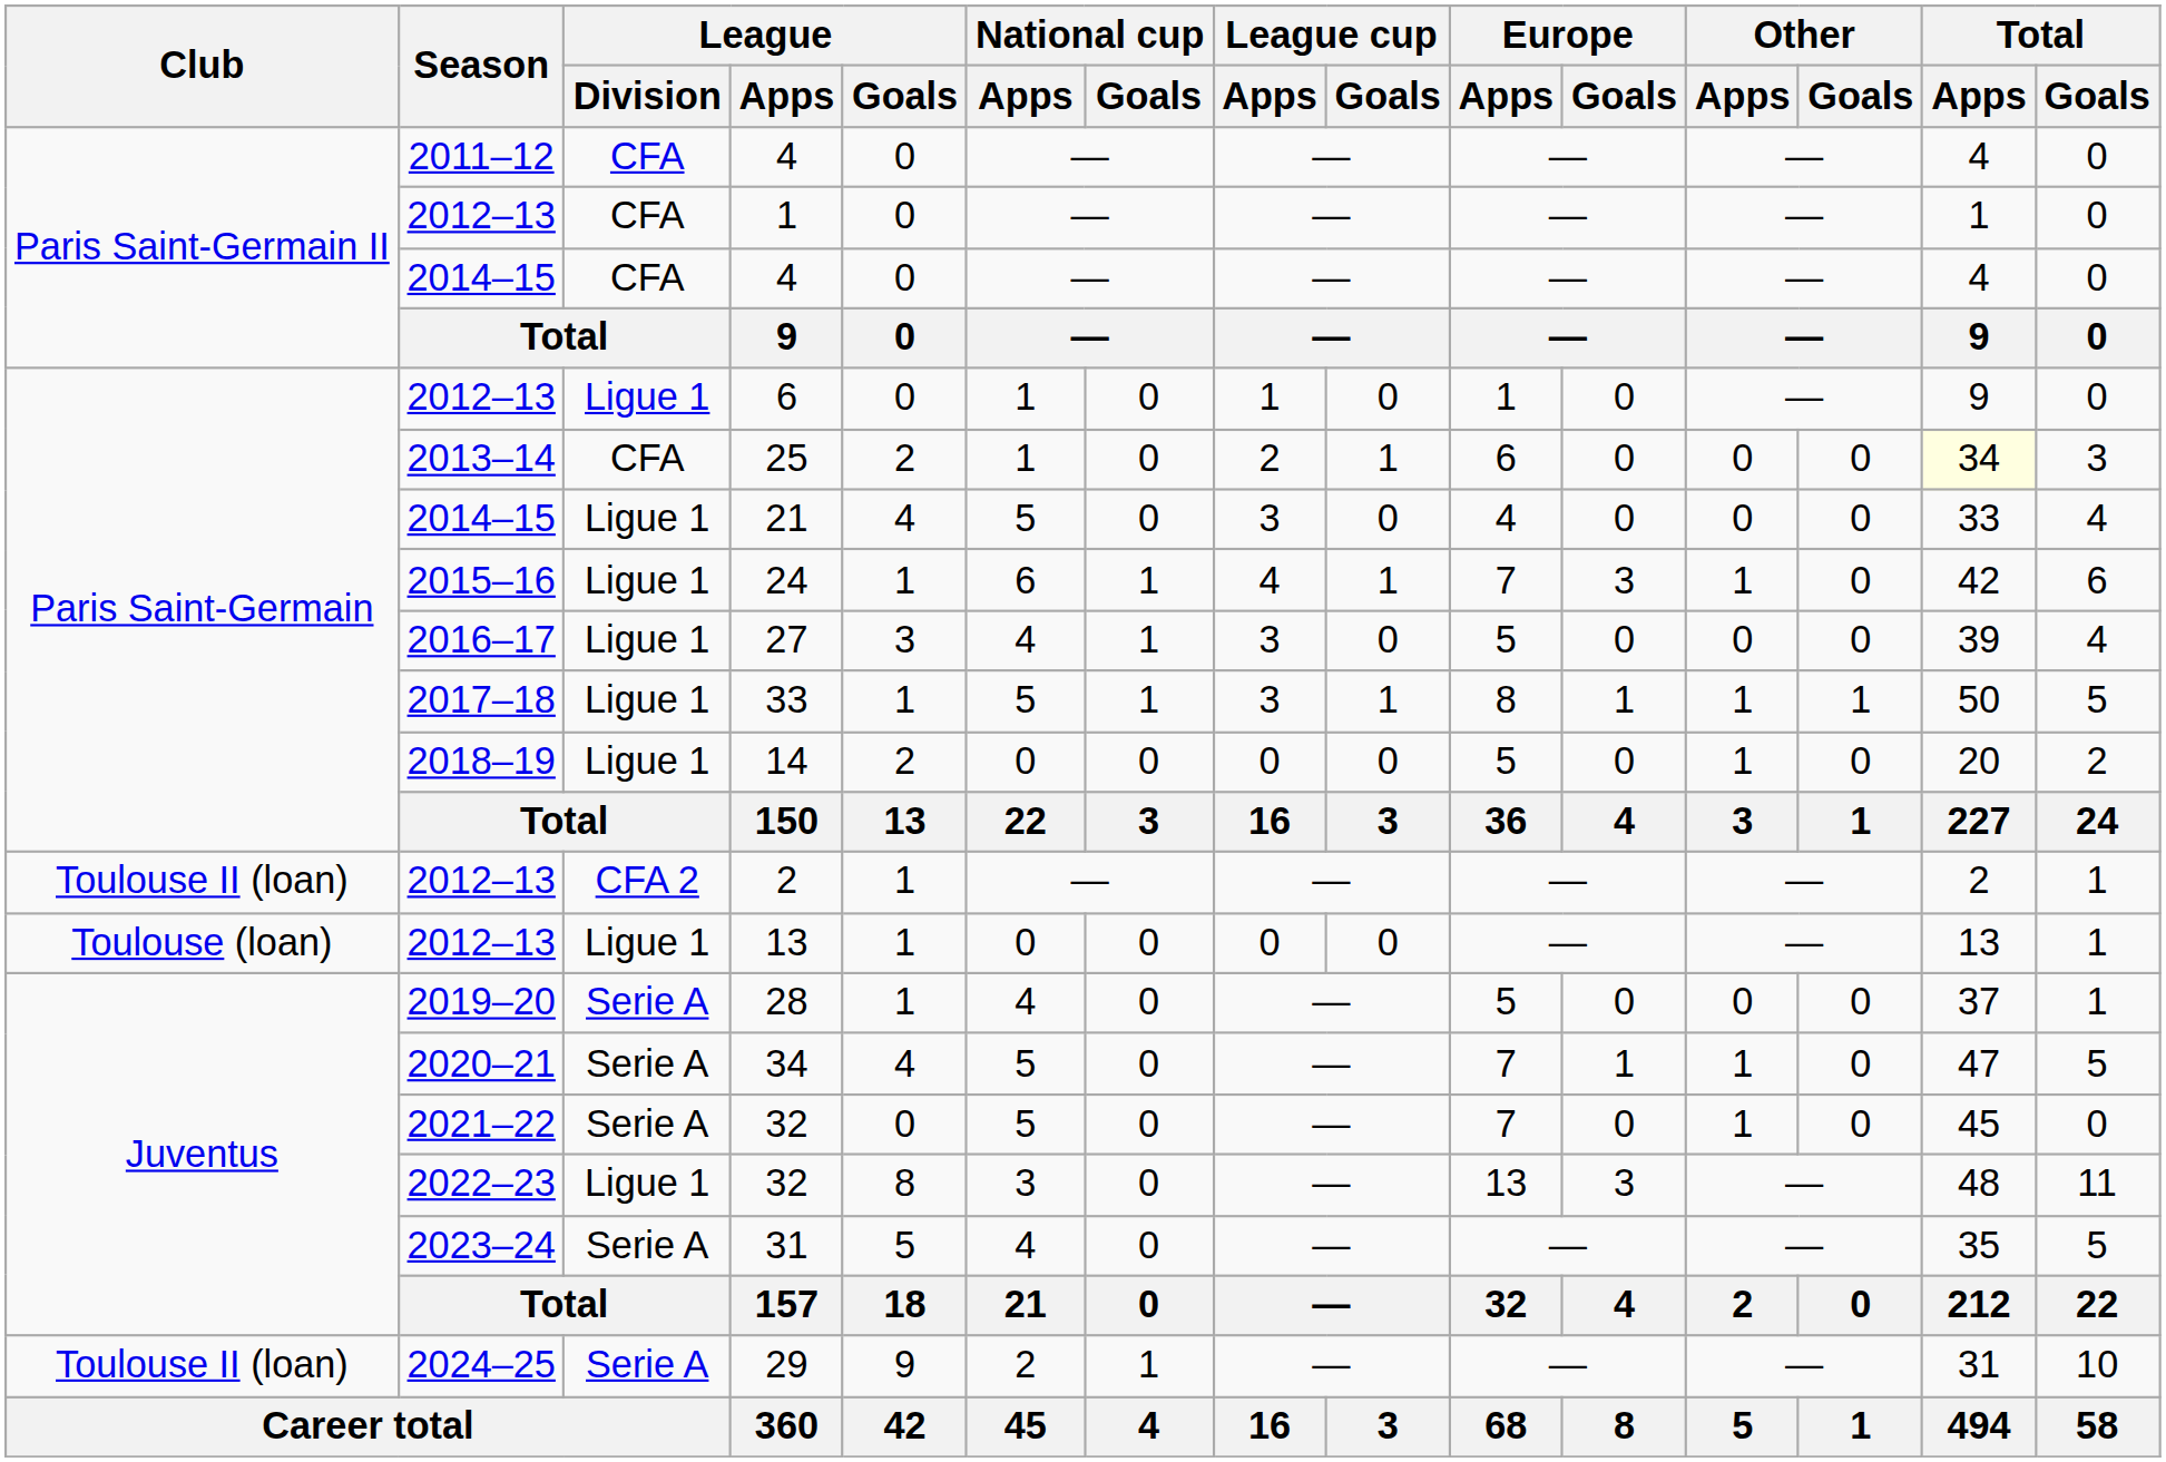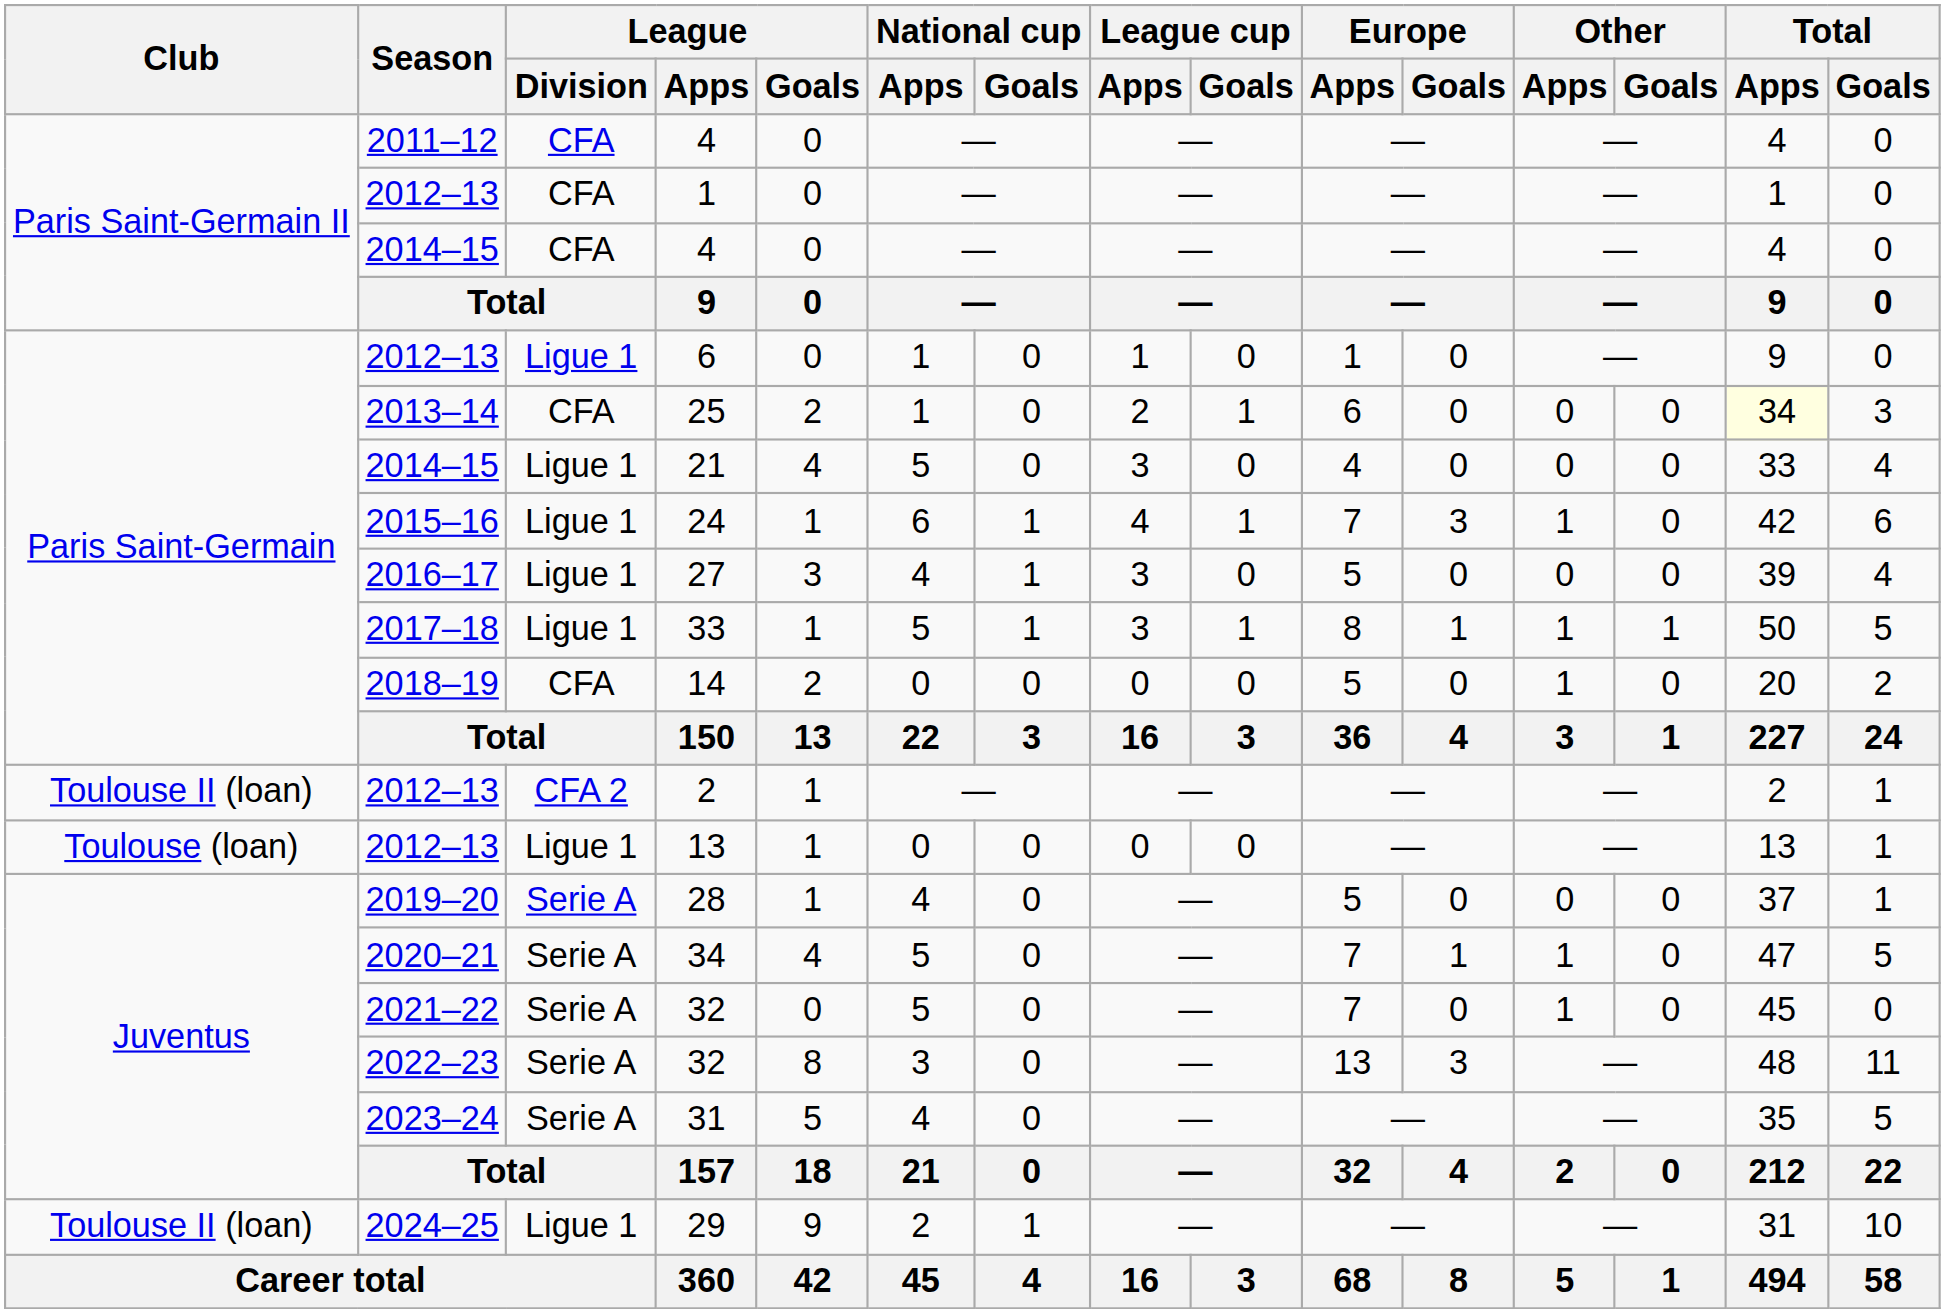 <table class="wikitable" style="text-align: center;">
 <tr>
 <th rowspan="2">Club</th>
 <th rowspan="2">Season</th>
 <th colspan="3">League</th>
 <th colspan="2">National cup</th>
 <th colspan="2">League cup</th>
 <th colspan="2">Europe</th>
 <th colspan="2">Other</th>
 <th colspan="2">Total</th>
 </tr>
 <tr>
 <th>Division</th>
 <th>Apps</th>
 <th>Goals</th>
 <th>Apps</th>
 <th>Goals</th>
 <th>Apps</th>
 <th>Goals</th>
 <th>Apps</th>
 <th>Goals</th>
 <th>Apps</th>
 <th>Goals</th>
 <th>Apps</th>
 <th>Goals</th>
 </tr>
 <tr>
 <td rowspan="4"><a href='#'>Paris Saint-Germain II</a></td>
 <td><a href='#'>2011–12</a></td>
 <td><a href='#'>CFA</a></td>
 <td>4</td>
 <td>0</td>
 <td colspan="2">—</td>
 <td colspan="2">—</td>
 <td colspan="2">—</td>
 <td colspan="2">—</td>
 <td>4</td>
 <td>0</td>
 </tr>
 <tr>
 <td><a href='#'>2012–13</a></td>
 <td>CFA</td>
 <td>1</td>
 <td>0</td>
 <td colspan="2">—</td>
 <td colspan="2">—</td>
 <td colspan="2">—</td>
 <td colspan="2">—</td>
 <td>1</td>
 <td>0</td>
 </tr>
 <tr>
 <td><a href='#'>2014–15</a></td>
 <td>CFA</td>
 <td>4</td>
 <td>0</td>
 <td colspan="2">—</td>
 <td colspan="2">—</td>
 <td colspan="2">—</td>
 <td colspan="2">—</td>
 <td>4</td>
 <td>0</td>
 </tr>
 <tr>
 <th colspan="2">Total</th>
 <th>9</th>
 <th>0</th>
 <th colspan="2">—</th>
 <th colspan="2">—</th>
 <th colspan="2">—</th>
 <th colspan="2">—</th>
 <th>9</th>
 <th>0</th>
 </tr>
 <tr>
 <td rowspan="8"><a href='#'>Paris Saint-Germain</a></td>
 <td><a href='#'>2012–13</a></td>
 <td><a href='#'>Ligue 1</a></td>
 <td>6</td>
 <td>0</td>
 <td>1</td>
 <td>0</td>
 <td>1</td>
 <td>0</td>
 <td>1</td>
 <td>0</td>
 <td colspan="2">—</td>
 <td>9</td>
 <td>0</td>
 </tr>
 <tr>
 <td><a href='#'>2013–14</a></td>
 <td>CFA</td>
 <td>25</td>
 <td>2</td>
 <td>1</td>
 <td>0</td>
 <td>2</td>
 <td>1</td>
 <td>6</td>
 <td>0</td>
 <td>0</td>
 <td>0</td>
 <td style="background: lightyellow;">34</td>
 <td>3</td>
 </tr>
 <tr>
 <td><a href='#'>2014–15</a></td>
 <td>Ligue 1</td>
 <td>21</td>
 <td>4</td>
 <td>5</td>
 <td>0</td>
 <td>3</td>
 <td>0</td>
 <td>4</td>
 <td>0</td>
 <td>0</td>
 <td>0</td>
 <td>33</td>
 <td>4</td>
 </tr>
 <tr>
 <td><a href='#'>2015–16</a></td>
 <td>Ligue 1</td>
 <td>24</td>
 <td>1</td>
 <td>6</td>
 <td>1</td>
 <td>4</td>
 <td>1</td>
 <td>7</td>
 <td>3</td>
 <td>1</td>
 <td>0</td>
 <td>42</td>
 <td>6</td>
 </tr>
 <tr>
 <td><a href='#'>2016–17</a></td>
 <td>Ligue 1</td>
 <td>27</td>
 <td>3</td>
 <td>4</td>
 <td>1</td>
 <td>3</td>
 <td>0</td>
 <td>5</td>
 <td>0</td>
 <td>0</td>
 <td>0</td>
 <td>39</td>
 <td>4</td>
 </tr>
 <tr>
 <td><a href='#'>2017–18</a></td>
 <td>Ligue 1</td>
 <td>33</td>
 <td>1</td>
 <td>5</td>
 <td>1</td>
 <td>3</td>
 <td>1</td>
 <td>8</td>
 <td>1</td>
 <td>1</td>
 <td>1</td>
 <td>50</td>
 <td>5</td>
 </tr>
 <tr>
 <td><a href='#'>2018–19</a></td>
-<td>Ligue 1</td>
+<td>CFA</td>
 <td>14</td>
 <td>2</td>
 <td>0</td>
 <td>0</td>
 <td>0</td>
 <td>0</td>
 <td>5</td>
 <td>0</td>
 <td>1</td>
 <td>0</td>
 <td>20</td>
 <td>2</td>
 </tr>
 <tr>
 <th colspan="2">Total</th>
 <th>150</th>
 <th>13</th>
 <th>22</th>
 <th>3</th>
 <th>16</th>
 <th>3</th>
 <th>36</th>
 <th>4</th>
 <th>3</th>
 <th>1</th>
 <th>227</th>
 <th>24</th>
 </tr>
 <tr>
 <td><a href='#'>Toulouse II</a> (loan)</td>
 <td><a href='#'>2012–13</a></td>
 <td><a href='#'>CFA 2</a></td>
 <td>2</td>
 <td>1</td>
 <td colspan="2">—</td>
 <td colspan="2">—</td>
 <td colspan="2">—</td>
 <td colspan="2">—</td>
 <td>2</td>
 <td>1</td>
 </tr>
 <tr>
 <td><a href='#'>Toulouse</a> (loan)</td>
 <td><a href='#'>2012–13</a></td>
 <td>Ligue 1</td>
 <td>13</td>
 <td>1</td>
 <td>0</td>
 <td>0</td>
 <td>0</td>
 <td>0</td>
 <td colspan="2">—</td>
 <td colspan="2">—</td>
 <td>13</td>
 <td>1</td>
 </tr>
 <tr>
 <td rowspan="6"><a href='#'>Juventus</a></td>
 <td><a href='#'>2019–20</a></td>
 <td><a href='#'>Serie A</a></td>
 <td>28</td>
 <td>1</td>
 <td>4</td>
 <td>0</td>
 <td colspan="2">—</td>
 <td>5</td>
 <td>0</td>
 <td>0</td>
 <td>0</td>
 <td>37</td>
 <td>1</td>
 </tr>
 <tr>
 <td><a href='#'>2020–21</a></td>
 <td>Serie A</td>
 <td>34</td>
 <td>4</td>
 <td>5</td>
 <td>0</td>
 <td colspan="2">—</td>
 <td>7</td>
 <td>1</td>
 <td>1</td>
 <td>0</td>
 <td>47</td>
 <td>5</td>
 </tr>
 <tr>
 <td><a href='#'>2021–22</a></td>
 <td>Serie A</td>
 <td>32</td>
 <td>0</td>
 <td>5</td>
 <td>0</td>
 <td colspan="2">—</td>
 <td>7</td>
 <td>0</td>
 <td>1</td>
 <td>0</td>
 <td>45</td>
 <td>0</td>
 </tr>
 <tr>
 <td><a href='#'>2022–23</a></td>
-<td>Ligue 1</td>
+<td>Serie A</td>
 <td>32</td>
 <td>8</td>
 <td>3</td>
 <td>0</td>
 <td colspan="2">—</td>
 <td>13</td>
 <td>3</td>
 <td colspan="2">—</td>
 <td>48</td>
 <td>11</td>
 </tr>
 <tr>
 <td><a href='#'>2023–24</a></td>
 <td>Serie A</td>
 <td>31</td>
 <td>5</td>
 <td>4</td>
 <td>0</td>
 <td colspan="2">—</td>
 <td colspan="2">—</td>
 <td colspan="2">—</td>
 <td>35</td>
 <td>5</td>
 </tr>
 <tr>
 <th colspan="2">Total</th>
 <th>157</th>
 <th>18</th>
 <th>21</th>
 <th>0</th>
 <th colspan="2">—</th>
 <th>32</th>
 <th>4</th>
 <th>2</th>
 <th>0</th>
 <th>212</th>
 <th>22</th>
 </tr>
 <tr>
 <td><a href='#'>Toulouse II</a> (loan)</td>
 <td><a href='#'>2024–25</a></td>
-<td><a href='#'>Serie A</a></td>
+<td>Ligue 1</td>
 <td>29</td>
 <td>9</td>
 <td>2</td>
 <td>1</td>
 <td colspan="2">—</td>
 <td colspan="2">—</td>
 <td colspan="2">—</td>
 <td>31</td>
 <td>10</td>
 </tr>
 <tr>
 <th colspan="3">Career total</th>
 <th>360</th>
 <th>42</th>
 <th>45</th>
 <th>4</th>
 <th>16</th>
 <th>3</th>
 <th>68</th>
 <th>8</th>
 <th>5</th>
 <th>1</th>
 <th>494</th>
 <th>58</th>
 </tr>
 </table>
